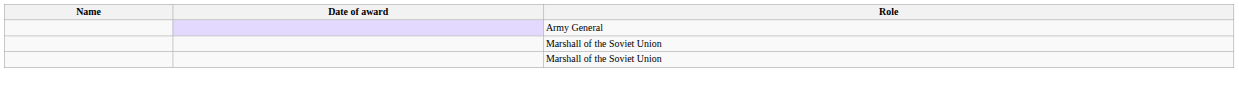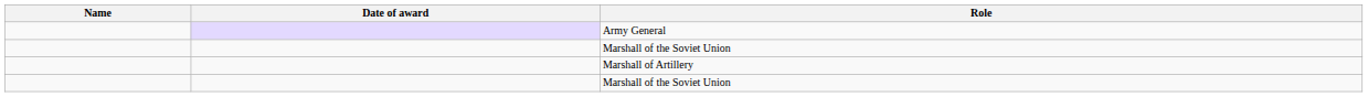 <table class="wikitable sortable" width="100%">
 <tr>
 <th>Name</th>
 <th>Date of award</th>
 <th>Role</th>
 </tr>
 <tr>
 <td><strong></strong><br></td>
 <td style="background:#e3d9ff;"></td>
 <td>Army General</td>
 </tr>
 <tr>
 <td><strong></strong><br></td>
 <td><br></td>
 <td>Marshall of the Soviet Union</td>
 </tr>
 <tr>
 <td><strong></strong><br></td>
+<td></td>
+<td>Marshall of Artillery</td>
+</tr>
+<tr>
+<td><strong></strong><br></td>
 <td><br></td>
 <td>Marshall of the Soviet Union</td>
 </tr>
 </table>
